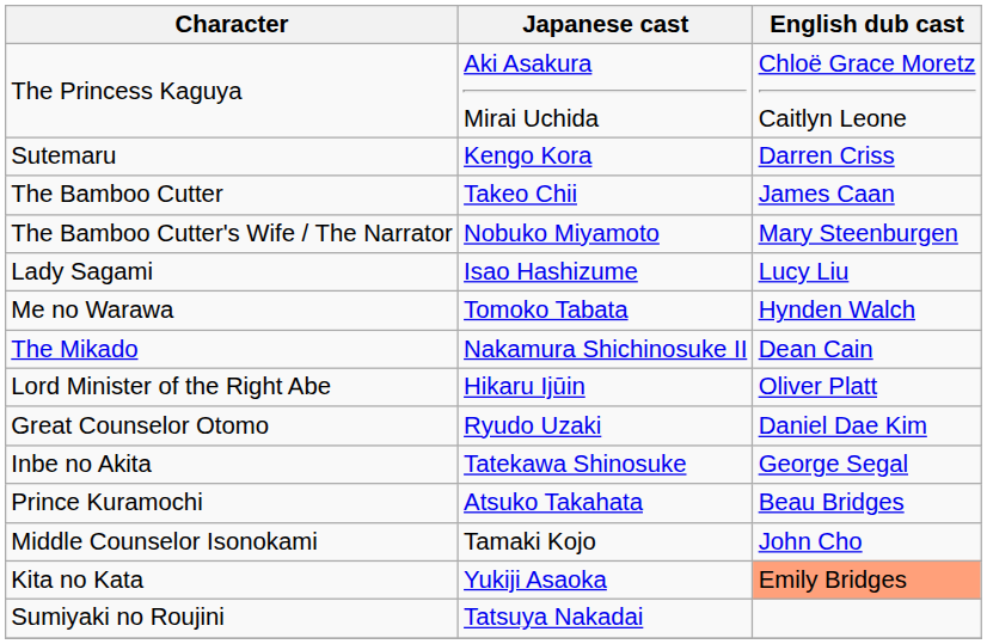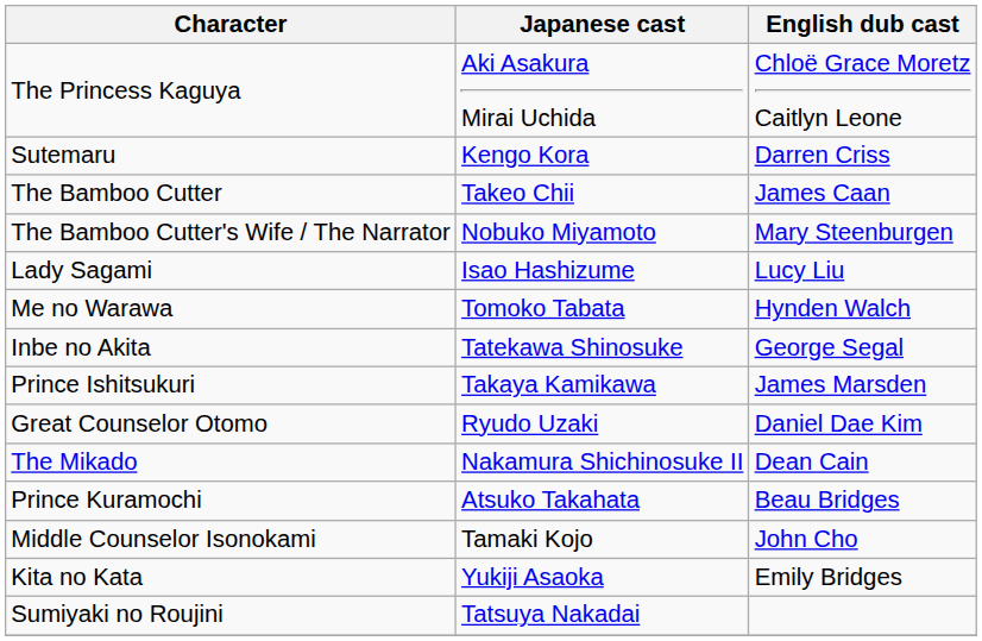 <table class="wikitable">
 <tr>
 <th>Character</th>
 <th>Japanese cast</th>
 <th>English dub cast</th>
 </tr>
 <tr>
 <td>The Princess Kaguya</td>
 <td><a href='#'>Aki Asakura</a><hr>Mirai Uchida </td>
 <td><a href='#'>Chloë Grace Moretz</a><hr>Caitlyn Leone </td>
 </tr>
 <tr>
 <td>Sutemaru</td>
 <td><a href='#'>Kengo Kora</a></td>
 <td><a href='#'>Darren Criss</a></td>
 </tr>
 <tr>
 <td>The Bamboo Cutter</td>
 <td><a href='#'>Takeo Chii</a></td>
 <td><a href='#'>James Caan</a></td>
 </tr>
 <tr>
 <td>The Bamboo Cutter's Wife / The Narrator</td>
 <td><a href='#'>Nobuko Miyamoto</a></td>
 <td><a href='#'>Mary Steenburgen</a></td>
 </tr>
 <tr>
 <td>Lady Sagami</td>
 <td><a href='#'>Isao Hashizume</a></td>
 <td><a href='#'>Lucy Liu</a></td>
 </tr>
 <tr>
 <td>Me no Warawa</td>
 <td><a href='#'>Tomoko Tabata</a></td>
 <td><a href='#'>Hynden Walch</a></td>
 </tr>
 <tr>
-<td><a href='#'>The Mikado</a></td>
-<td><a href='#'>Nakamura Shichinosuke II</a></td>
-<td><a href='#'>Dean Cain</a></td>
+<td>Inbe no Akita</td>
+<td><a href='#'>Tatekawa Shinosuke</a></td>
+<td><a href='#'>George Segal</a></td>
 </tr>
 <tr>
-<td>Lord Minister of the Right Abe</td>
-<td><a href='#'>Hikaru Ijūin</a></td>
-<td><a href='#'>Oliver Platt</a></td>
+<td>Prince Ishitsukuri</td>
+<td><a href='#'>Takaya Kamikawa</a></td>
+<td><a href='#'>James Marsden</a></td>
 </tr>
 <tr>
 <td>Great Counselor Otomo</td>
 <td><a href='#'>Ryudo Uzaki</a></td>
 <td><a href='#'>Daniel Dae Kim</a></td>
 </tr>
 <tr>
-<td>Inbe no Akita</td>
-<td><a href='#'>Tatekawa Shinosuke</a></td>
-<td><a href='#'>George Segal</a></td>
+<td><a href='#'>The Mikado</a></td>
+<td><a href='#'>Nakamura Shichinosuke II</a></td>
+<td><a href='#'>Dean Cain</a></td>
 </tr>
 <tr>
 <td>Prince Kuramochi</td>
 <td><a href='#'>Atsuko Takahata</a></td>
 <td><a href='#'>Beau Bridges</a></td>
 </tr>
 <tr>
 <td>Middle Counselor Isonokami</td>
 <td>Tamaki Kojo</td>
 <td><a href='#'>John Cho</a></td>
 </tr>
 <tr>
 <td>Kita no Kata</td>
 <td><a href='#'>Yukiji Asaoka</a></td>
-<td style="background: lightsalmon;">Emily Bridges</td>
+<td>Emily Bridges</td>
 </tr>
 <tr>
 <td>Sumiyaki no Roujini</td>
 <td><a href='#'>Tatsuya Nakadai</a></td>
 <td></td>
 </tr>
 <tr>
 </tr>
 </table>
